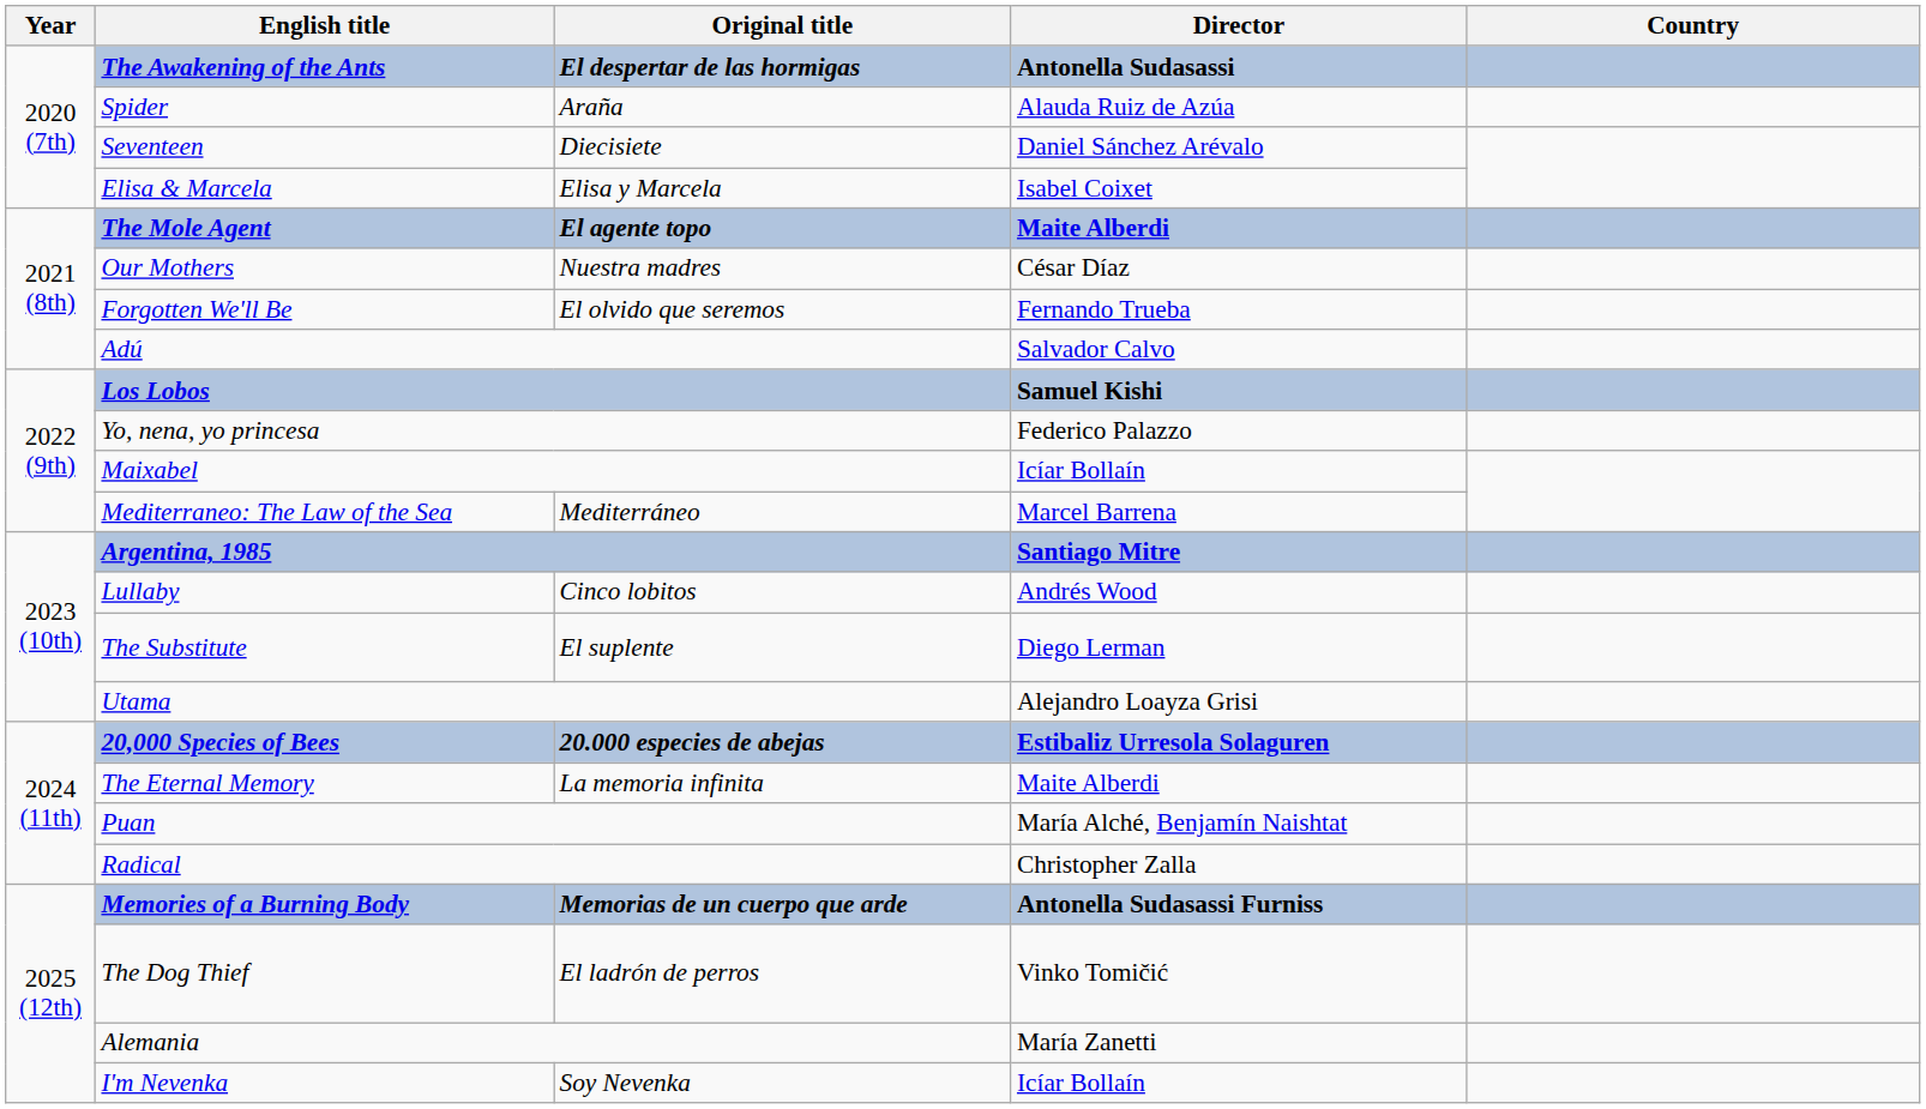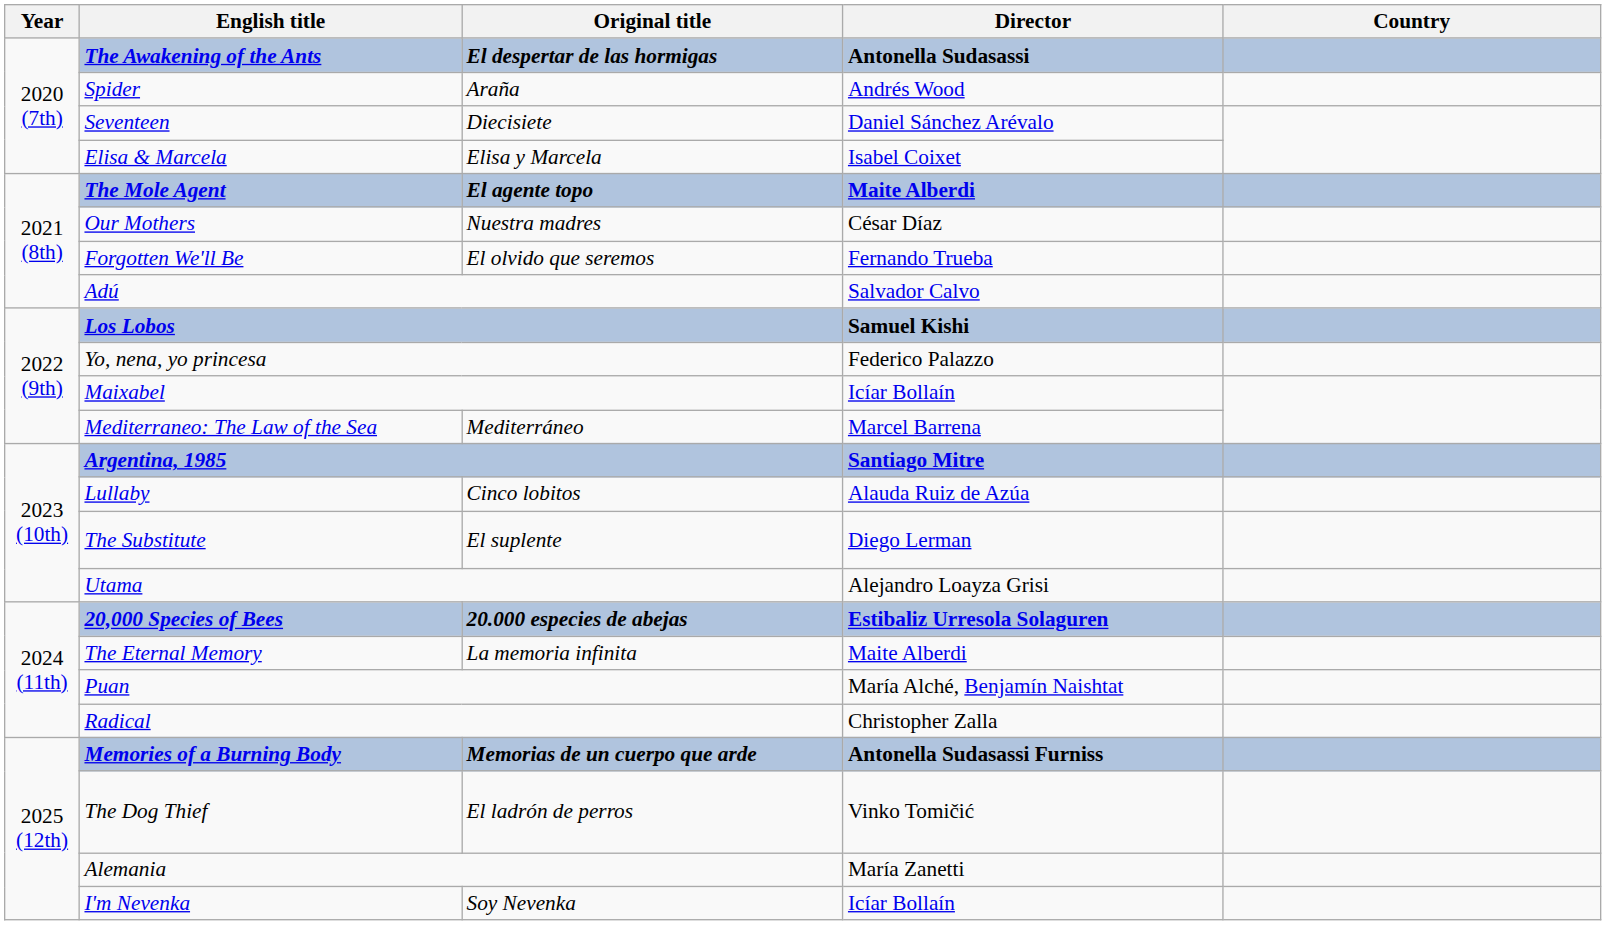 <table class="wikitable" width="95%" cellpadding="6">
 <tr>
 <th width="50"><strong>Year</strong></th>
 <th width="300"><strong>English title</strong></th>
 <th width="300"><strong>Original title</strong></th>
 <th width="300"><strong>Director</strong></th>
 <th width="300"><strong>Country</strong></th>
 </tr>
 <tr>
 <td rowspan="4" style="text-align:center;">2020<br><a href='#'>(7th)</a><br></td>
 <td style="background:#B0C4DE;"><strong><em><a href='#'>The Awakening of the Ants</a></em></strong></td>
 <td style="background:#B0C4DE;"><strong><em>El despertar de las hormigas</em></strong></td>
 <td style="background:#B0C4DE;"><strong>Antonella Sudasassi</strong></td>
 <td style="background:#B0C4DE;"><strong></strong></td>
 </tr>
 <tr>
 <td><em><a href='#'>Spider</a></em></td>
 <td><em>Araña</em></td>
-<td><a href='#'>Alauda Ruiz de Azúa</a></td>
+<td><a href='#'>Andrés Wood</a></td>
 <td></td>
 </tr>
 <tr>
 <td><em><a href='#'>Seventeen</a></em></td>
 <td><em>Diecisiete</em></td>
 <td><a href='#'>Daniel Sánchez Arévalo</a></td>
 <td rowspan="2"></td>
 </tr>
 <tr>
 <td><em><a href='#'>Elisa & Marcela</a></em></td>
 <td><em>Elisa y Marcela</em></td>
 <td><a href='#'>Isabel Coixet</a></td>
 </tr>
 <tr>
 <td rowspan="4" style="text-align:center;">2021<br><a href='#'>(8th)</a><br></td>
 <td style="background:#B0C4DE;"><strong><em><a href='#'>The Mole Agent</a></em></strong></td>
 <td style="background:#B0C4DE;"><strong><em>El agente topo</em></strong></td>
 <td style="background:#B0C4DE;"><strong><a href='#'>Maite Alberdi</a></strong></td>
 <td style="background:#B0C4DE;"><strong><br> </strong></td>
 </tr>
 <tr>
 <td><em><a href='#'>Our Mothers</a></em></td>
 <td><em>Nuestra madres</em></td>
 <td>César Díaz</td>
 <td></td>
 </tr>
 <tr>
 <td><em><a href='#'>Forgotten We'll Be</a></em></td>
 <td><em>El olvido que seremos</em></td>
 <td><a href='#'>Fernando Trueba</a></td>
 <td></td>
 </tr>
 <tr>
 <td colspan="2"><em><a href='#'>Adú</a></em></td>
 <td><a href='#'>Salvador Calvo</a></td>
 <td></td>
 </tr>
 <tr>
 <td rowspan="4" style="text-align:center;">2022<br><a href='#'>(9th)</a><br></td>
 <td style="background:#B0C4DE;" colspan="2"><strong><em><a href='#'>Los Lobos</a></em></strong></td>
 <td style="background:#B0C4DE;"><strong>Samuel Kishi</strong></td>
 <td style="background:#B0C4DE;"><strong></strong></td>
 </tr>
 <tr>
 <td colspan="2"><em>Yo, nena, yo princesa</em></td>
 <td>Federico Palazzo</td>
 <td></td>
 </tr>
 <tr>
 <td colspan="2"><em><a href='#'>Maixabel</a></em></td>
 <td><a href='#'>Icíar Bollaín</a></td>
 <td rowspan="2"></td>
 </tr>
 <tr>
 <td><em><a href='#'>Mediterraneo: The Law of the Sea</a></em></td>
 <td><em>Mediterráneo</em></td>
 <td><a href='#'>Marcel Barrena</a></td>
 </tr>
 <tr>
 <td rowspan="4" style="text-align:center;">2023<br><a href='#'>(10th)</a><br></td>
 <td style="background:#B0C4DE;" colspan="2"><strong><em><a href='#'>Argentina, 1985</a></em></strong></td>
 <td style="background:#B0C4DE;"><strong><a href='#'>Santiago Mitre</a></strong></td>
 <td style="background:#B0C4DE;"><strong></strong></td>
 </tr>
 <tr>
 <td><em><a href='#'>Lullaby</a></em></td>
 <td><em>Cinco lobitos</em></td>
-<td><a href='#'>Andrés Wood</a></td>
+<td><a href='#'>Alauda Ruiz de Azúa</a></td>
 <td></td>
 </tr>
 <tr>
 <td><em><a href='#'>The Substitute</a></em></td>
 <td><em>El suplente</em></td>
 <td><a href='#'>Diego Lerman</a></td>
 <td><br><br></td>
 </tr>
 <tr>
 <td colspan="2"><em><a href='#'>Utama</a></em></td>
 <td>Alejandro Loayza Grisi</td>
 <td><br></td>
 </tr>
 <tr>
 <td rowspan="4" style="text-align:center;">2024<br><a href='#'>(11th)</a><br></td>
 <td style="background:#B0C4DE;"><strong><em><a href='#'>20,000 Species of Bees</a></em></strong></td>
 <td style="background:#B0C4DE;"><strong><em>20.000 especies de abejas</em></strong></td>
 <td style="background:#B0C4DE;"><strong><a href='#'>Estibaliz Urresola Solaguren</a></strong></td>
 <td style="background:#B0C4DE;"><strong></strong></td>
 </tr>
 <tr>
 <td><em><a href='#'>The Eternal Memory</a></em></td>
 <td><em>La memoria infinita</em></td>
 <td><a href='#'>Maite Alberdi</a></td>
 <td></td>
 </tr>
 <tr>
 <td colspan="2"><em><a href='#'>Puan</a></em></td>
 <td>María Alché, <a href='#'>Benjamín Naishtat</a></td>
 <td><br></td>
 </tr>
 <tr>
 <td colspan="2"><em><a href='#'>Radical</a></em></td>
 <td>Christopher Zalla</td>
 <td></td>
 </tr>
 <tr>
 <td rowspan="4" style="text-align:center;">2025<br><a href='#'>(12th)</a><br></td>
 <td style="background:#B0C4DE;"><strong><em><a href='#'>Memories of a Burning Body</a></em></strong></td>
 <td style="background:#B0C4DE;"><strong><em>Memorias de un cuerpo que arde</em></strong></td>
 <td style="background:#B0C4DE;"><strong>Antonella Sudasassi Furniss</strong></td>
 <td style="background:#B0C4DE;"><strong><br></strong></td>
 </tr>
 <tr>
 <td><em>The Dog Thief</em></td>
 <td><em>El ladrón de perros</em></td>
 <td>Vinko Tomičić</td>
 <td><br><br><br></td>
 </tr>
 <tr>
 <td colspan="2"><em>Alemania</em></td>
 <td>María Zanetti</td>
 <td><br></td>
 </tr>
 <tr>
 <td><em><a href='#'>I'm Nevenka</a></em></td>
 <td><em>Soy Nevenka</em></td>
 <td><a href='#'>Icíar Bollaín</a></td>
 <td></td>
 </tr>
 </table>
